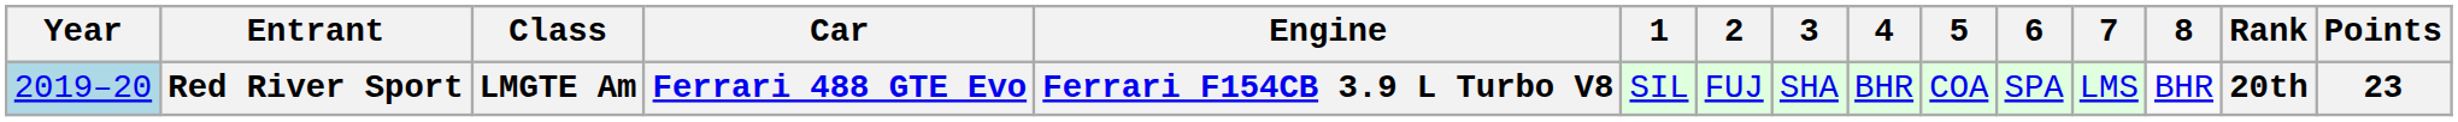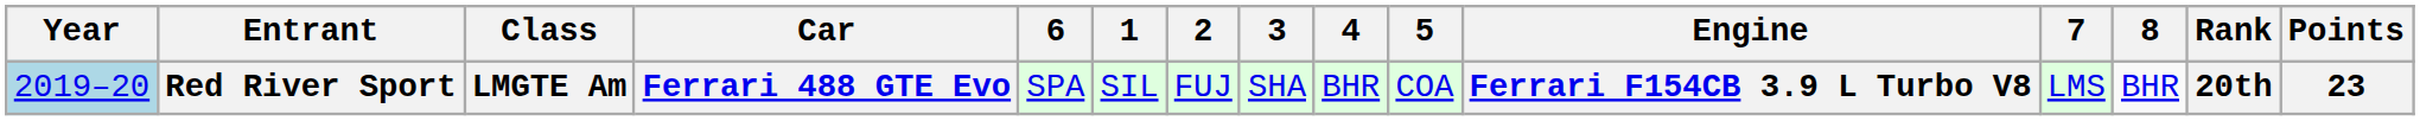 <table class="wikitable" style="text-align:center; font-size:90%">
 <tr>
 <th>Year</th>
 <th>Entrant</th>
 <th>Class</th>
 <th>Car</th>
-<th>Engine</th>
+<th>6</th>
 <th>1</th>
 <th>2</th>
 <th>3</th>
 <th>4</th>
 <th>5</th>
-<th>6</th>
+<th>Engine</th>
 <th>7</th>
 <th>8</th>
 <th>Rank</th>
 <th>Points</th>
 </tr>
 <tr>
 <td style="background: lightblue;"><a href='#'>2019–20</a></td>
 <th>Red River Sport</th>
 <th>LMGTE Am</th>
 <th><a href='#'>Ferrari 488 GTE Evo</a></th>
-<th><a href='#'>Ferrari F154CB</a> 3.9 L Turbo V8</th>
+<td style="background:#DFFFDF;"><a href='#'>SPA</a><br></td>
 <td style="background:#DFFFDF;"><a href='#'>SIL</a><br></td>
 <td style="background:#DFFFDF;"><a href='#'>FUJ</a><br></td>
 <td style="background:#DFFFDF;"><a href='#'>SHA</a><br></td>
 <td style="background:#DFFFDF;"><a href='#'>BHR</a><br></td>
 <td style="background:#DFFFDF;"><a href='#'>COA</a><br></td>
-<td style="background:#DFFFDF;"><a href='#'>SPA</a><br></td>
+<th><a href='#'>Ferrari F154CB</a> 3.9 L Turbo V8</th>
 <td style="background:#DFFFDF;"><a href='#'>LMS</a><br></td>
 <td style="background:#;"><a href='#'>BHR</a><br></td>
 <th>20th</th>
 <th>23</th>
 </tr>
 </table>
